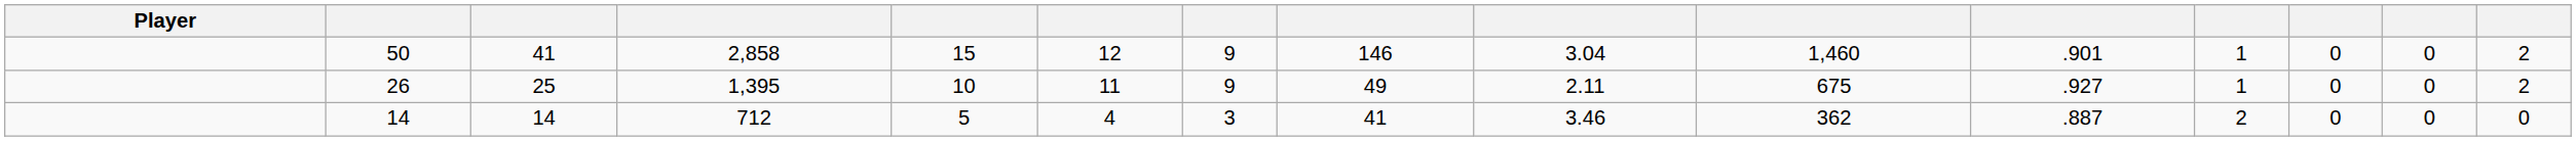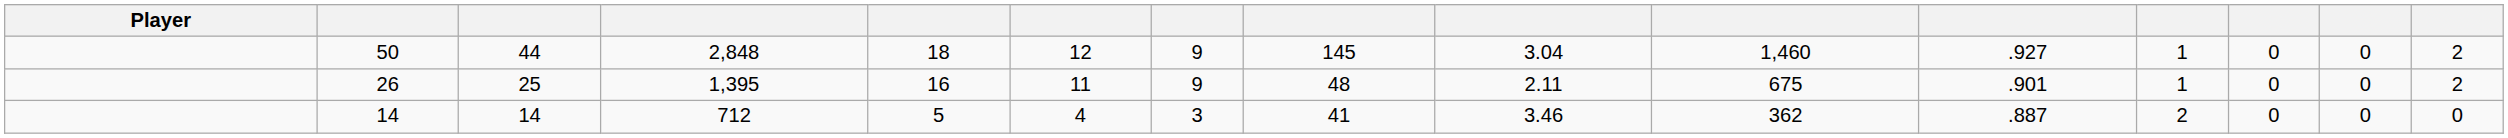 <table class="wikitable sortable" style="width:100%;">
 <tr style="background:#ddd;">
 <th>Player</th>
 <th></th>
 <th></th>
 <th></th>
 <th></th>
 <th></th>
 <th></th>
 <th></th>
 <th></th>
 <th></th>
 <th></th>
 <th></th>
 <th></th>
 <th></th>
 <th></th>
 </tr>
 <tr align=center>
 <td></td>
 <td>50</td>
-<td>41</td>
-<td>2,858</td>
-<td>15</td>
+<td>44</td>
+<td>2,848</td>
+<td>18</td>
 <td>12</td>
 <td>9</td>
-<td>146</td>
+<td>145</td>
 <td>3.04</td>
 <td>1,460</td>
-<td>.901</td>
+<td>.927</td>
 <td>1</td>
 <td>0</td>
 <td>0</td>
 <td>2</td>
 </tr>
 <tr align=center>
 <td></td>
 <td>26</td>
 <td>25</td>
 <td>1,395</td>
-<td>10</td>
+<td>16</td>
 <td>11</td>
 <td>9</td>
-<td>49</td>
+<td>48</td>
 <td>2.11</td>
 <td>675</td>
-<td>.927</td>
+<td>.901</td>
 <td>1</td>
 <td>0</td>
 <td>0</td>
 <td>2</td>
 </tr>
 <tr align=center>
 <td></td>
 <td>14</td>
 <td>14</td>
 <td>712</td>
 <td>5</td>
 <td>4</td>
 <td>3</td>
 <td>41</td>
 <td>3.46</td>
 <td>362</td>
 <td>.887</td>
 <td>2</td>
 <td>0</td>
 <td>0</td>
 <td>0</td>
 </tr>
 </table>
